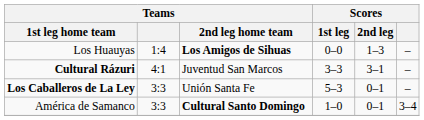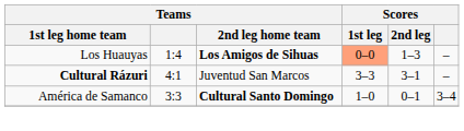 <table class="wikitable" style="text-align: center;">
 <tr>
 <th colspan=3>Teams</th>
 <th colspan=3>Scores</th>
 </tr>
 <tr>
 <th width="175">1st leg home team</th>
 <th width="50"></th>
 <th width="175">2nd leg home team</th>
 <th width="50">1st leg</th>
 <th width="50">2nd leg</th>
 <th></th>
 </tr>
 <tr>
 <td align=right>Los Huauyas</td>
 <td>1:4</td>
 <td align=left><strong>Los Amigos de Sihuas</strong></td>
-<td>0–0</td>
+<td style="background: lightsalmon;">0–0</td>
 <td>1–3</td>
 <td>–</td>
 </tr>
 <tr>
 <td align=right><strong>Cultural Rázuri</strong></td>
 <td>4:1</td>
 <td align=left>Juventud San Marcos</td>
 <td>3–3</td>
 <td>3–1</td>
-<td>–</td>
-</tr>
-<tr>
-<td align=right><strong>Los Caballeros de La Ley</strong></td>
-<td>3:3</td>
-<td align=left>Unión Santa Fe</td>
-<td>5–3</td>
-<td>0–1</td>
 <td>–</td>
 </tr>
 <tr>
 <td align=right>América de Samanco</td>
 <td>3:3</td>
 <td align=left><strong>Cultural Santo Domingo</strong></td>
 <td>1–0</td>
 <td>0–1</td>
 <td>3–4</td>
 </tr>
 <tr>
 </tr>
 </table>
